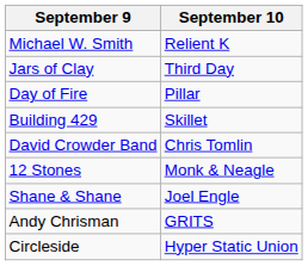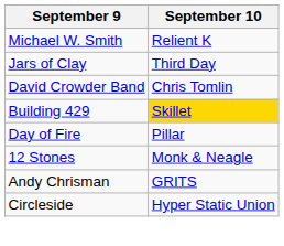 <table class="wikitable">
 <tr>
 <th>September 9</th>
 <th>September 10</th>
 </tr>
 <tr>
 <td><a href='#'>Michael W. Smith</a></td>
 <td><a href='#'>Relient K</a></td>
 </tr>
 <tr>
 <td><a href='#'>Jars of Clay</a></td>
 <td><a href='#'>Third Day</a></td>
 </tr>
 <tr>
+<td><a href='#'>David Crowder Band</a></td>
+<td><a href='#'>Chris Tomlin</a></td>
+</tr>
+<tr>
+<td><a href='#'>Building 429</a></td>
+<td style="background: gold;"><a href='#'>Skillet</a></td>
+</tr>
+<tr>
 <td><a href='#'>Day of Fire</a></td>
 <td><a href='#'>Pillar</a></td>
 </tr>
 <tr>
-<td><a href='#'>Building 429</a></td>
-<td><a href='#'>Skillet</a></td>
-</tr>
-<tr>
-<td><a href='#'>David Crowder Band</a></td>
-<td><a href='#'>Chris Tomlin</a></td>
-</tr>
-<tr>
 <td><a href='#'>12 Stones</a></td>
 <td><a href='#'>Monk & Neagle</a></td>
-</tr>
-<tr>
-<td><a href='#'>Shane & Shane</a></td>
-<td><a href='#'>Joel Engle</a></td>
 </tr>
 <tr>
 <td>Andy Chrisman</td>
 <td><a href='#'>GRITS</a></td>
 </tr>
 <tr>
 <td>Circleside</td>
 <td><a href='#'>Hyper Static Union</a></td>
 </tr>
 </table>
